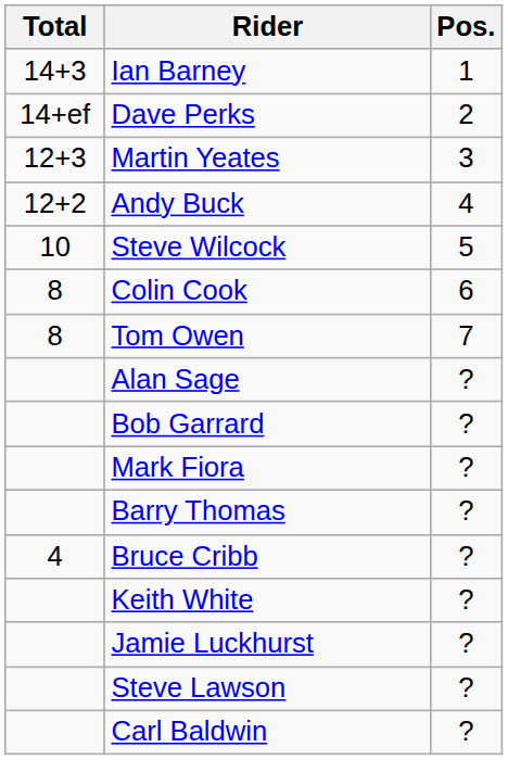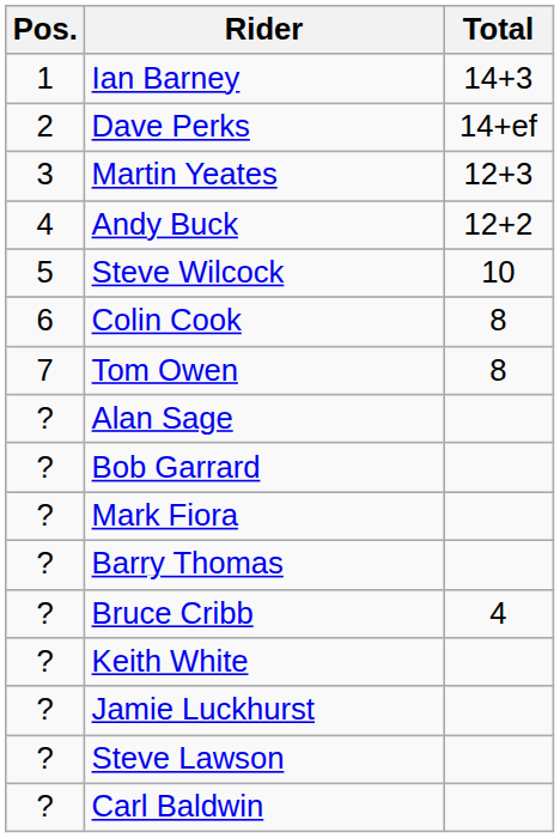 <table class=wikitable>
 <tr>
+<th width=25px>Pos.</th>
+<th width=180px>Rider</th>
 <th width=50px>Total</th>
-<th width=180px>Rider</th>
-<th width=25px>Pos.</th>
 </tr>
 <tr align=center >
+<td>1</td>
+<td align=left> <a href='#'>Ian Barney</a></td>
 <td>14+3</td>
-<td align=left> <a href='#'>Ian Barney</a></td>
-<td>1</td>
 </tr>
 <tr align=center>
+<td>2</td>
+<td align=left> <a href='#'>Dave Perks</a></td>
 <td>14+ef</td>
-<td align=left> <a href='#'>Dave Perks</a></td>
-<td>2</td>
 </tr>
 <tr align=center>
+<td>3</td>
+<td align=left> <a href='#'>Martin Yeates</a></td>
 <td>12+3</td>
-<td align=left> <a href='#'>Martin Yeates</a></td>
-<td>3</td>
 </tr>
 <tr align=center>
+<td>4</td>
+<td align=left> <a href='#'>Andy Buck</a></td>
 <td>12+2</td>
-<td align=left> <a href='#'>Andy Buck</a></td>
+</tr>
+<tr align=center>
+<td>5</td>
+<td align=left> <a href='#'>Steve Wilcock</a></td>
+<td>10</td>
+</tr>
+<tr align=center>
+<td>6</td>
+<td align=left> <a href='#'>Colin Cook</a></td>
+<td>8</td>
+</tr>
+<tr align=center>
+<td>7</td>
+<td align=left> <a href='#'>Tom Owen</a></td>
+<td>8</td>
+</tr>
+<tr align=center>
+<td>?</td>
+<td align=left> <a href='#'>Alan Sage</a></td>
+<td></td>
+</tr>
+<tr align=center>
+<td>?</td>
+<td align=left> <a href='#'>Bob Garrard</a></td>
+<td></td>
+</tr>
+<tr align=center>
+<td>?</td>
+<td align=left> <a href='#'>Mark Fiora</a></td>
+<td></td>
+</tr>
+<tr align=center>
+<td>?</td>
+<td align=left> <a href='#'>Barry Thomas</a></td>
+<td></td>
+</tr>
+<tr align=center>
+<td>?</td>
+<td align=left> <a href='#'>Bruce Cribb</a></td>
 <td>4</td>
 </tr>
 <tr align=center>
-<td>10</td>
-<td align=left> <a href='#'>Steve Wilcock</a></td>
-<td>5</td>
+<td>?</td>
+<td align=left> <a href='#'>Keith White</a></td>
+<td></td>
 </tr>
 <tr align=center>
-<td>8</td>
-<td align=left> <a href='#'>Colin Cook</a></td>
-<td>6</td>
+<td>?</td>
+<td align=left> <a href='#'>Jamie Luckhurst</a></td>
+<td></td>
 </tr>
 <tr align=center>
-<td>8</td>
-<td align=left> <a href='#'>Tom Owen</a></td>
-<td>7</td>
+<td>?</td>
+<td align=left> <a href='#'>Steve Lawson</a></td>
+<td></td>
 </tr>
 <tr align=center>
+<td>?</td>
+<td align=left> <a href='#'>Carl Baldwin</a></td>
 <td></td>
-<td align=left> <a href='#'>Alan Sage</a></td>
-<td>?</td>
-</tr>
-<tr align=center>
-<td></td>
-<td align=left> <a href='#'>Bob Garrard</a></td>
-<td>?</td>
-</tr>
-<tr align=center>
-<td></td>
-<td align=left> <a href='#'>Mark Fiora</a></td>
-<td>?</td>
-</tr>
-<tr align=center>
-<td></td>
-<td align=left> <a href='#'>Barry Thomas</a></td>
-<td>?</td>
-</tr>
-<tr align=center>
-<td>4</td>
-<td align=left> <a href='#'>Bruce Cribb</a></td>
-<td>?</td>
-</tr>
-<tr align=center>
-<td></td>
-<td align=left> <a href='#'>Keith White</a></td>
-<td>?</td>
-</tr>
-<tr align=center>
-<td></td>
-<td align=left> <a href='#'>Jamie Luckhurst</a></td>
-<td>?</td>
-</tr>
-<tr align=center>
-<td></td>
-<td align=left> <a href='#'>Steve Lawson</a></td>
-<td>?</td>
-</tr>
-<tr align=center>
-<td></td>
-<td align=left> <a href='#'>Carl Baldwin</a></td>
-<td>?</td>
 </tr>
 </table>
